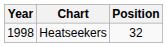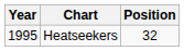 <table class="wikitable">
 <tr>
 <th>Year</th>
 <th>Chart</th>
 <th>Position</th>
 </tr>
 <tr>
-<td>1998</td>
+<td>1995</td>
 <td>Heatseekers</td>
 <td align="center">32</td>
 </tr>
 </table>
